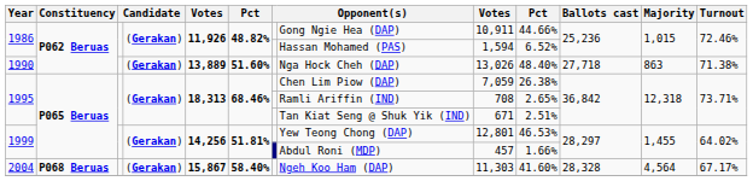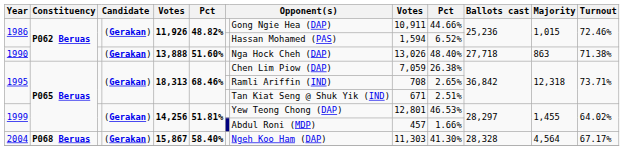 <table class="wikitable" style="margin:0.5em ; font-size:95%">
 <tr>
 <th>Year</th>
 <th>Constituency</th>
 <th colspan=2>Candidate</th>
 <th>Votes</th>
 <th>Pct</th>
 <th colspan=2>Opponent(s)</th>
 <th>Votes</th>
 <th>Pct</th>
 <th>Ballots cast</th>
 <th>Majority</th>
 <th>Turnout</th>
 </tr>
 <tr>
 <td rowspan=2><a href='#'>1986</a></td>
 <td rowspan="3"><strong>P062 <a href='#'>Beruas</a></strong></td>
 <td rowspan=2 ></td>
 <td rowspan=2><strong></strong> (<a href='#'><strong>Gerakan</strong></a>)</td>
 <td rowspan=2 align="right"><strong>11,926</strong></td>
 <td rowspan=2><strong>48.82%</strong></td>
 <td></td>
 <td>Gong Ngie Hea (<a href='#'>DAP</a>)</td>
 <td align="right">10,911</td>
 <td>44.66%</td>
 <td rowspan=2>25,236</td>
 <td rowspan=2>1,015</td>
 <td rowspan=2>72.46%</td>
 </tr>
 <tr>
 <td></td>
 <td>Hassan Mohamed (<a href='#'>PAS</a>)</td>
 <td align="right">1,594</td>
 <td align=right>6.52%</td>
 </tr>
 <tr>
 <td><a href='#'>1990</a></td>
 <td></td>
 <td><strong></strong> (<a href='#'><strong>Gerakan</strong></a>)</td>
-<td align="right"><strong>13,889</strong></td>
+<td align="right"><strong>13,888</strong></td>
 <td><strong>51.60%</strong></td>
 <td></td>
 <td>Nga Hock Cheh (<a href='#'>DAP</a>)</td>
 <td align="right">13,026</td>
 <td>48.40%</td>
 <td>27,718</td>
 <td>863</td>
 <td>71.38%</td>
 </tr>
 <tr>
 <td rowspan=3><a href='#'>1995</a></td>
 <td rowspan="5"><strong>P065 <a href='#'>Beruas</a></strong></td>
 <td rowspan=3 ></td>
 <td rowspan=3><strong></strong> (<a href='#'><strong>Gerakan</strong></a>)</td>
 <td rowspan=3 align="right"><strong>18,313</strong></td>
 <td rowspan=3><strong>68.46%</strong></td>
 <td></td>
 <td>Chen Lim Piow (<a href='#'>DAP</a>)</td>
 <td align="right">7,059</td>
 <td>26.38%</td>
 <td rowspan=3>36,842</td>
 <td rowspan=3>12,318</td>
 <td rowspan=3>73.71%</td>
 </tr>
 <tr>
 <td></td>
 <td>Ramli Ariffin (<a href='#'>IND</a>)</td>
 <td align="right">708</td>
 <td align=right>2.65%</td>
 </tr>
 <tr>
 <td></td>
 <td>Tan Kiat Seng @ Shuk Yik (<a href='#'>IND</a>)</td>
 <td align="right">671</td>
 <td align=right>2.51%</td>
 </tr>
 <tr>
 <td rowspan=2><a href='#'>1999</a></td>
 <td rowspan=2 ></td>
 <td rowspan=2><strong></strong> (<a href='#'><strong>Gerakan</strong></a>)</td>
 <td rowspan=2 align="right"><strong>14,256</strong></td>
 <td rowspan=2><strong>51.81%</strong></td>
 <td></td>
 <td>Yew Teong Chong (<a href='#'>DAP</a>)</td>
 <td align="right">12,801</td>
 <td>46.53%</td>
 <td rowspan=2>28,297</td>
 <td rowspan=2>1,455</td>
 <td rowspan=2>64.02%</td>
 </tr>
 <tr>
 <td style="background-color: #000080;"></td>
 <td>Abdul Roni (<a href='#'>MDP</a>)</td>
 <td align="right">457</td>
 <td align=right>1.66%</td>
 </tr>
 <tr>
 <td><a href='#'>2004</a></td>
 <td><strong>P068 <a href='#'>Beruas</a></strong></td>
 <td></td>
 <td><strong></strong> (<a href='#'><strong>Gerakan</strong></a>)</td>
 <td align="right"><strong>15,867</strong></td>
 <td><strong>58.40%</strong></td>
 <td></td>
 <td><a href='#'>Ngeh Koo Ham</a> (<a href='#'>DAP</a>)</td>
 <td align="right">11,303</td>
-<td>41.60%</td>
+<td>41.30%</td>
 <td>28,328</td>
 <td>4,564</td>
 <td>67.17%</td>
 </tr>
 <tr>
 </tr>
 </table>
